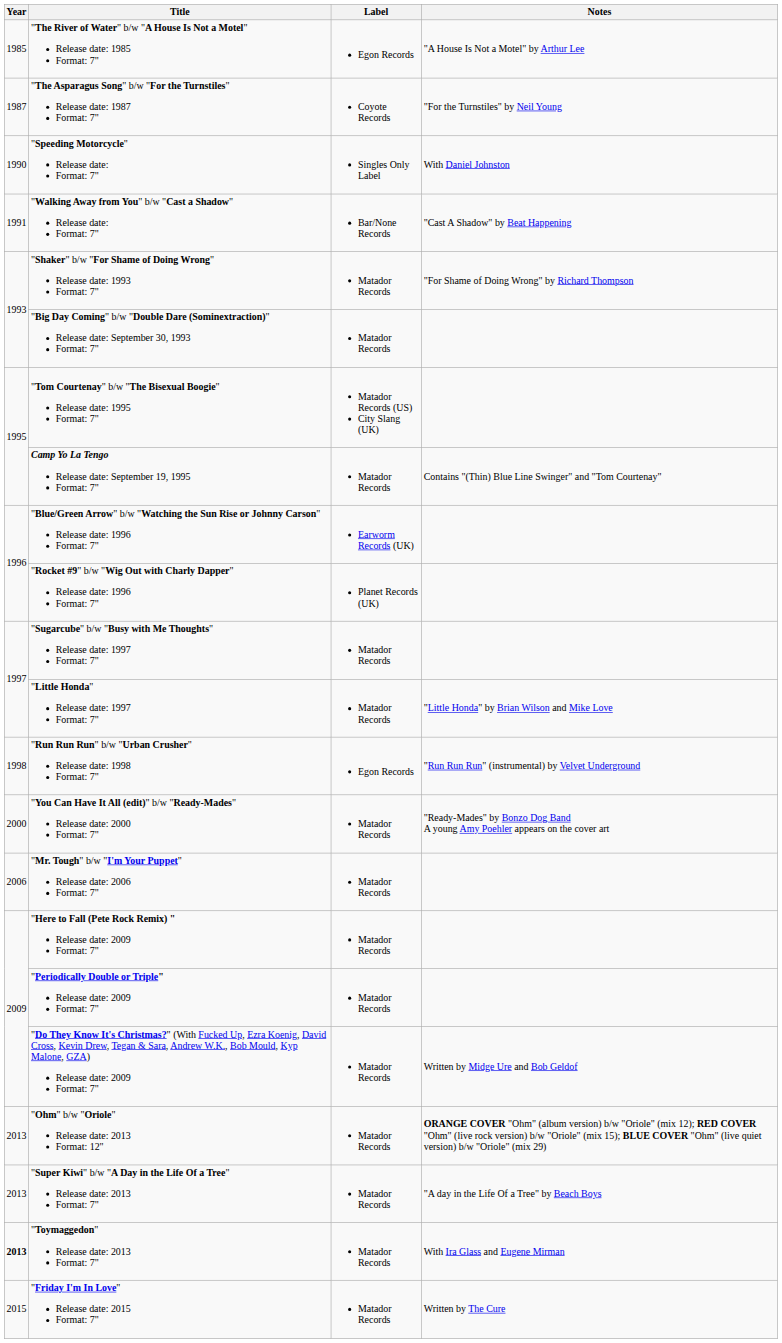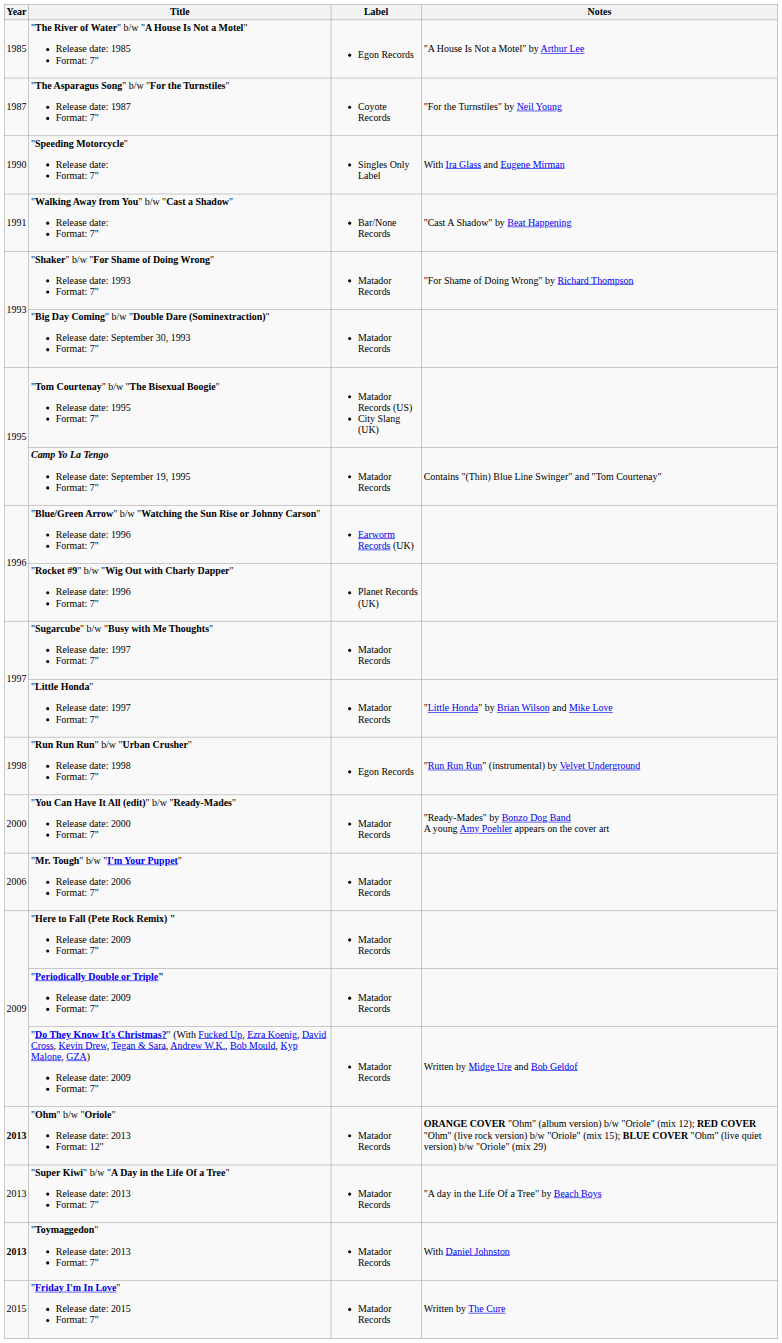 <table class="wikitable">
 <tr>
 <th>Year</th>
 <th>Title</th>
 <th>Label</th>
 <th>Notes</th>
 </tr>
 <tr>
 <td>1985</td>
 <td>"<strong>The River of Water</strong>" b/w "<strong>A House Is Not a Motel</strong>"<br><ul><li>Release date: 1985</li><li>Format: 7"</li></ul></td>
 <td><br><ul><li>Egon Records</li></ul></td>
 <td>"A House Is Not a Motel" by <a href='#'>Arthur Lee</a></td>
 </tr>
 <tr>
 <td>1987</td>
 <td>"<strong>The Asparagus Song</strong>" b/w "<strong>For the Turnstiles</strong>"<br><ul><li>Release date: 1987</li><li>Format: 7"</li></ul></td>
 <td><br><ul><li>Coyote Records</li></ul></td>
 <td>"For the Turnstiles" by <a href='#'>Neil Young</a></td>
 </tr>
 <tr>
 <td>1990</td>
 <td>"<strong>Speeding Motorcycle</strong>"<br><ul><li>Release date: </li><li>Format: 7"</li></ul></td>
 <td><br><ul><li>Singles Only Label</li></ul></td>
-<td>With <a href='#'>Daniel Johnston</a></td>
+<td>With <a href='#'>Ira Glass</a> and <a href='#'>Eugene Mirman</a></td>
 </tr>
 <tr>
 <td>1991</td>
 <td>"<strong>Walking Away from You</strong>" b/w "<strong>Cast a Shadow</strong>"<br><ul><li>Release date: </li><li>Format: 7"</li></ul></td>
 <td><br><ul><li>Bar/None Records</li></ul></td>
 <td>"Cast A Shadow" by <a href='#'>Beat Happening</a></td>
 </tr>
 <tr>
 <td rowspan="2">1993</td>
 <td>"<strong>Shaker</strong>" b/w "<strong>For Shame of Doing Wrong</strong>"<br><ul><li>Release date: 1993</li><li>Format: 7"</li></ul></td>
 <td><br><ul><li>Matador Records</li></ul></td>
 <td>"For Shame of Doing Wrong" by <a href='#'>Richard Thompson</a></td>
 </tr>
 <tr>
 <td>"<strong>Big Day Coming</strong>" b/w "<strong>Double Dare (Sominextraction)</strong>"<br><ul><li>Release date: September 30, 1993</li><li>Format: 7"</li></ul></td>
 <td><br><ul><li>Matador Records</li></ul></td>
 <td></td>
 </tr>
 <tr>
 <td rowspan="2">1995</td>
 <td>"<strong>Tom Courtenay</strong>" b/w "<strong>The Bisexual Boogie</strong>"<br><ul><li>Release date: 1995</li><li>Format: 7"</li></ul></td>
 <td><br><ul><li>Matador Records (US)</li><li>City Slang (UK)</li></ul></td>
 <td></td>
 </tr>
 <tr>
 <td><strong><em>Camp Yo La Tengo</em></strong><br><ul><li>Release date: September 19, 1995</li><li>Format: 7"</li></ul></td>
 <td><br><ul><li>Matador Records</li></ul></td>
 <td>Contains "(Thin) Blue Line Swinger" and "Tom Courtenay"</td>
 </tr>
 <tr>
 <td rowspan="2">1996</td>
 <td>"<strong>Blue/Green Arrow</strong>" b/w "<strong>Watching the Sun Rise or Johnny Carson</strong>"<br><ul><li>Release date: 1996</li><li>Format: 7"</li></ul></td>
 <td><br><ul><li><a href='#'>Earworm Records</a> (UK)</li></ul></td>
 <td></td>
 </tr>
 <tr>
 <td>"<strong>Rocket #9</strong>" b/w "<strong>Wig Out with Charly Dapper</strong>"<br><ul><li>Release date: 1996</li><li>Format: 7"</li></ul></td>
 <td><br><ul><li>Planet Records (UK)</li></ul></td>
 <td></td>
 </tr>
 <tr>
 <td rowspan="2">1997</td>
 <td>"<strong>Sugarcube</strong>" b/w "<strong>Busy with Me Thoughts</strong>"<br><ul><li>Release date: 1997</li><li>Format: 7"</li></ul></td>
 <td><br><ul><li>Matador Records</li></ul></td>
 <td></td>
 </tr>
 <tr>
 <td>"<strong>Little Honda</strong>"<br><ul><li>Release date: 1997</li><li>Format: 7"</li></ul></td>
 <td><br><ul><li>Matador Records</li></ul></td>
 <td>"<a href='#'>Little Honda</a>" by <a href='#'>Brian Wilson</a> and <a href='#'>Mike Love</a></td>
 </tr>
 <tr>
 <td>1998</td>
 <td>"<strong>Run Run Run</strong>" b/w "<strong>Urban Crusher</strong>"<br><ul><li>Release date: 1998</li><li>Format: 7"</li></ul></td>
 <td><br><ul><li>Egon Records</li></ul></td>
 <td>"<a href='#'>Run Run Run</a>" (instrumental) by <a href='#'>Velvet Underground</a></td>
 </tr>
 <tr>
 <td>2000</td>
 <td>"<strong>You Can Have It All (edit)</strong>" b/w "<strong>Ready-Mades</strong>"<br><ul><li>Release date: 2000</li><li>Format: 7"</li></ul></td>
 <td><br><ul><li>Matador Records</li></ul></td>
 <td>"Ready-Mades" by <a href='#'>Bonzo Dog Band</a><br>A young <a href='#'>Amy Poehler</a> appears on the cover art</td>
 </tr>
 <tr>
 <td>2006</td>
 <td>"<strong>Mr. Tough</strong>" b/w "<strong><a href='#'>I'm Your Puppet</a></strong>"<br><ul><li>Release date: 2006</li><li>Format: 7"</li></ul></td>
 <td><br><ul><li>Matador Records</li></ul></td>
 <td></td>
 </tr>
 <tr>
 <td rowspan="3">2009</td>
 <td>"<strong>Here to Fall (Pete Rock Remix)  "</strong><br><ul><li>Release date: 2009</li><li>Format: 7"</li></ul></td>
 <td><br><ul><li>Matador Records</li></ul></td>
 <td></td>
 </tr>
 <tr>
 <td>"<strong><a href='#'>Periodically Double or Triple</a>"</strong><br><ul><li>Release date: 2009</li><li>Format: 7"</li></ul></td>
 <td><br><ul><li>Matador Records</li></ul></td>
 <td></td>
 </tr>
 <tr>
 <td>"<strong><a href='#'>Do They Know It's Christmas?</a></strong>" (With <a href='#'>Fucked Up</a>, <a href='#'>Ezra Koenig</a>, <a href='#'>David Cross</a>, <a href='#'>Kevin Drew</a>, <a href='#'>Tegan & Sara</a>, <a href='#'>Andrew W.K.</a>, <a href='#'>Bob Mould</a>, <a href='#'>Kyp Malone</a>, <a href='#'>GZA</a>)<br><ul><li>Release date: 2009</li><li>Format: 7"</li></ul></td>
 <td><br><ul><li>Matador Records</li></ul></td>
 <td>Written by <a href='#'>Midge Ure</a> and <a href='#'>Bob Geldof</a></td>
 </tr>
 <tr>
-<td>2013</td>
+<td><strong>2013</strong></td>
 <td>"<strong>Ohm</strong>" b/w "<strong>Oriole</strong>"<br><ul><li>Release date: 2013</li><li>Format: 12"</li></ul></td>
 <td><br><ul><li>Matador Records</li></ul></td>
 <td><strong>ORANGE COVER</strong> "Ohm" (album version) b/w "Oriole" (mix 12); <strong>RED COVER</strong> "Ohm" (live rock version) b/w "Oriole" (mix 15); <strong>BLUE COVER</strong> "Ohm" (live quiet version) b/w "Oriole" (mix 29)</td>
 </tr>
 <tr>
 <td>2013</td>
 <td>"<strong>Super Kiwi</strong>" b/w "<strong>A Day in the Life Of a Tree</strong>"<br><ul><li>Release date: 2013</li><li>Format: 7"</li></ul></td>
 <td><br><ul><li>Matador Records</li></ul></td>
 <td>"A day in the Life Of a Tree" by <a href='#'>Beach Boys</a></td>
 </tr>
 <tr>
 <td><strong>2013</strong></td>
 <td>"<strong>Toymaggedon</strong>"<br><ul><li>Release date: 2013</li><li>Format: 7"</li></ul></td>
 <td><br><ul><li>Matador Records</li></ul></td>
-<td>With <a href='#'>Ira Glass</a> and <a href='#'>Eugene Mirman</a></td>
+<td>With <a href='#'>Daniel Johnston</a></td>
 </tr>
 <tr>
 <td>2015</td>
 <td>"<strong><a href='#'>Friday I'm In Love</a></strong>"<br><ul><li>Release date: 2015</li><li>Format: 7"</li></ul></td>
 <td><br><ul><li>Matador Records</li></ul></td>
 <td>Written by <a href='#'>The Cure</a></td>
 </tr>
 </table>
